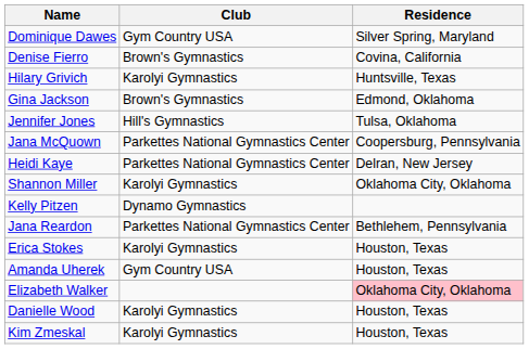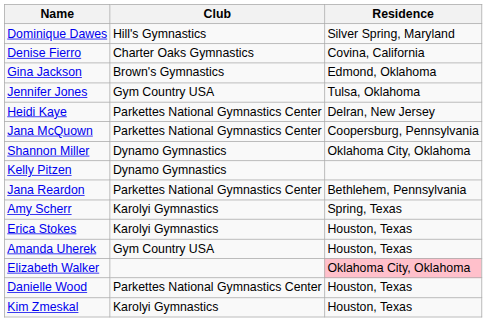 <table class="wikitable">
 <tr>
 <th>Name</th>
 <th>Club</th>
 <th>Residence</th>
 </tr>
 <tr>
 <td><a href='#'>Dominique Dawes</a></td>
-<td>Gym Country USA</td>
+<td>Hill's Gymnastics</td>
 <td>Silver Spring, Maryland</td>
 </tr>
 <tr>
 <td><a href='#'>Denise Fierro</a></td>
-<td>Brown's Gymnastics</td>
+<td>Charter Oaks Gymnastics</td>
 <td>Covina, California</td>
-</tr>
-<tr>
-<td><a href='#'>Hilary Grivich</a></td>
-<td>Karolyi Gymnastics</td>
-<td>Huntsville, Texas</td>
 </tr>
 <tr>
 <td><a href='#'>Gina Jackson</a></td>
 <td>Brown's Gymnastics</td>
 <td>Edmond, Oklahoma</td>
 </tr>
 <tr>
 <td><a href='#'>Jennifer Jones</a></td>
-<td>Hill's Gymnastics</td>
+<td>Gym Country USA</td>
 <td>Tulsa, Oklahoma</td>
+</tr>
+<tr>
+<td><a href='#'>Heidi Kaye</a></td>
+<td>Parkettes National Gymnastics Center</td>
+<td>Delran, New Jersey</td>
 </tr>
 <tr>
 <td><a href='#'>Jana McQuown</a></td>
 <td>Parkettes National Gymnastics Center</td>
 <td>Coopersburg, Pennsylvania</td>
 </tr>
 <tr>
-<td><a href='#'>Heidi Kaye</a></td>
-<td>Parkettes National Gymnastics Center</td>
-<td>Delran, New Jersey</td>
-</tr>
-<tr>
 <td><a href='#'>Shannon Miller</a></td>
-<td>Karolyi Gymnastics</td>
+<td>Dynamo Gymnastics</td>
 <td>Oklahoma City, Oklahoma</td>
 </tr>
 <tr>
 <td><a href='#'>Kelly Pitzen</a></td>
 <td>Dynamo Gymnastics</td>
 <td></td>
 </tr>
 <tr>
 <td><a href='#'>Jana Reardon</a></td>
 <td>Parkettes National Gymnastics Center</td>
 <td>Bethlehem, Pennsylvania</td>
+</tr>
+<tr>
+<td><a href='#'>Amy Scherr</a></td>
+<td>Karolyi Gymnastics</td>
+<td>Spring, Texas</td>
 </tr>
 <tr>
 <td><a href='#'>Erica Stokes</a></td>
 <td>Karolyi Gymnastics</td>
 <td>Houston, Texas</td>
 </tr>
 <tr>
 <td><a href='#'>Amanda Uherek</a></td>
 <td>Gym Country USA</td>
 <td>Houston, Texas</td>
 </tr>
 <tr>
 <td><a href='#'>Elizabeth Walker</a></td>
 <td></td>
 <td style="background: pink;">Oklahoma City, Oklahoma</td>
 </tr>
 <tr>
 <td><a href='#'>Danielle Wood</a></td>
-<td>Karolyi Gymnastics</td>
+<td>Parkettes National Gymnastics Center</td>
 <td>Houston, Texas</td>
 </tr>
 <tr>
 <td><a href='#'>Kim Zmeskal</a></td>
 <td>Karolyi Gymnastics</td>
 <td>Houston, Texas</td>
 </tr>
 </table>
